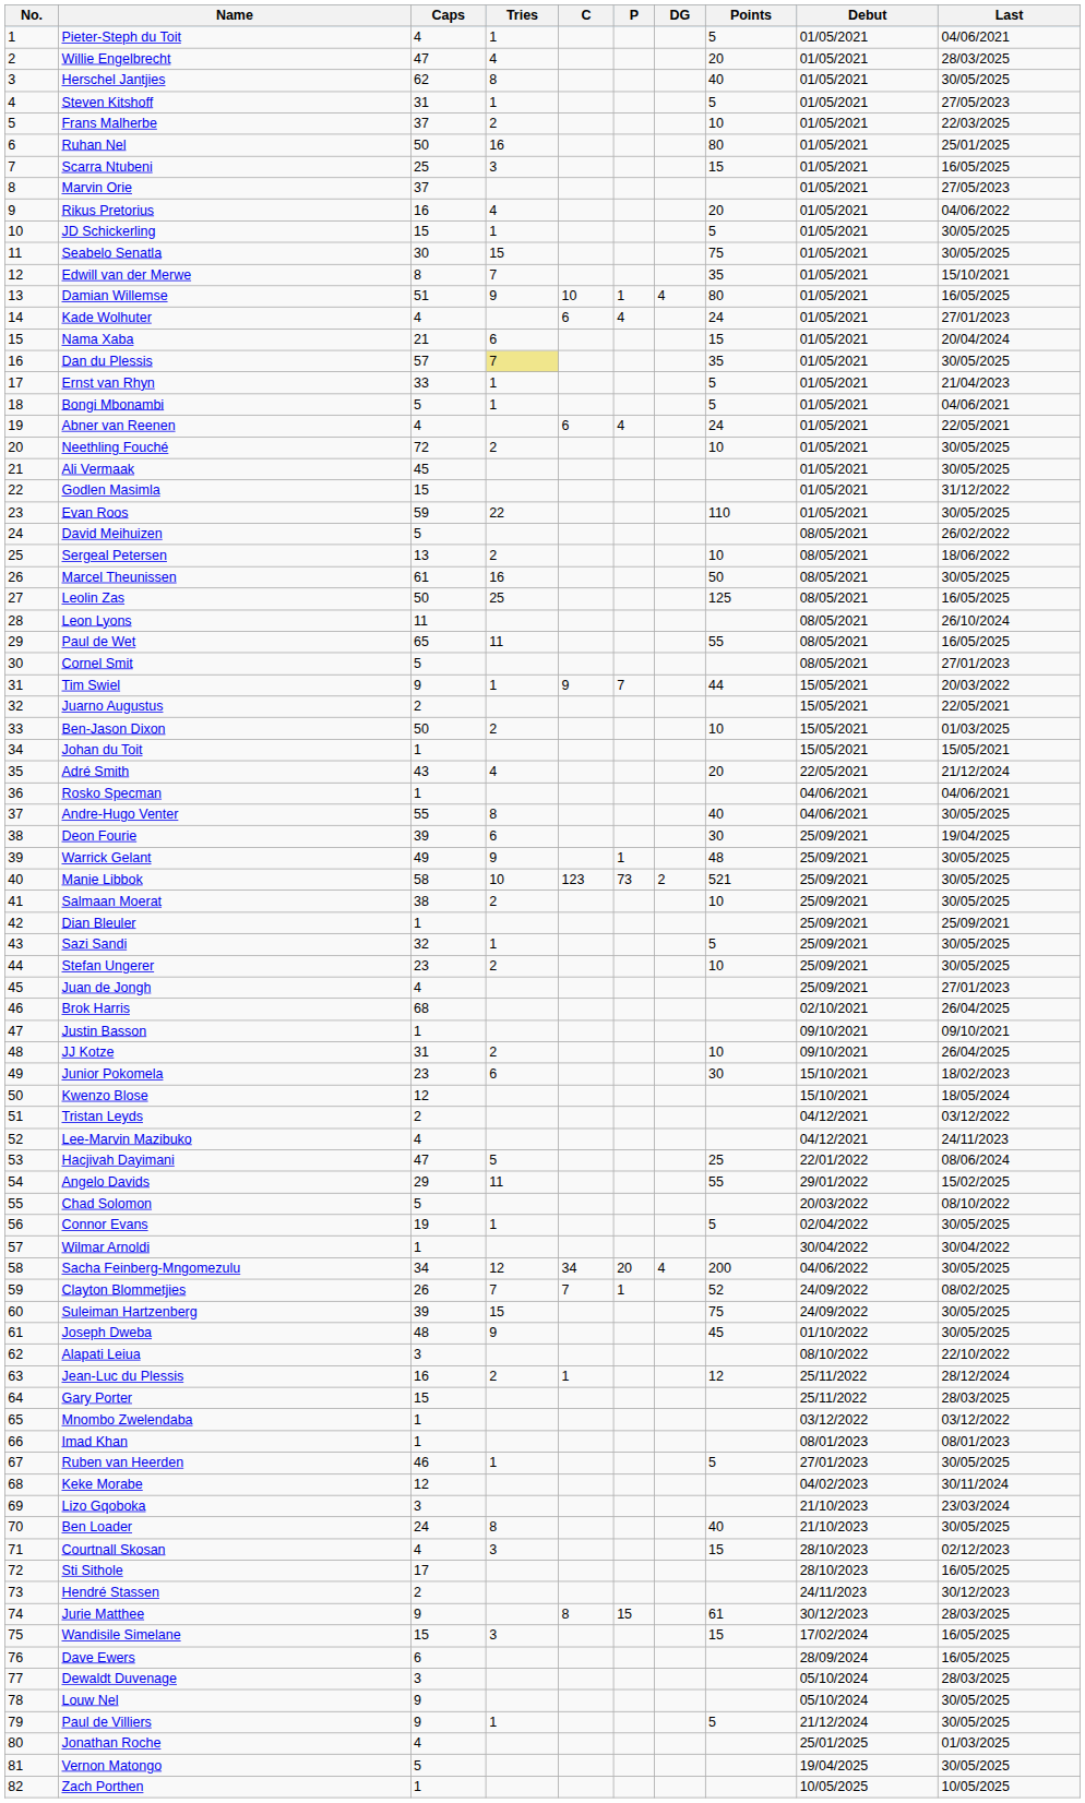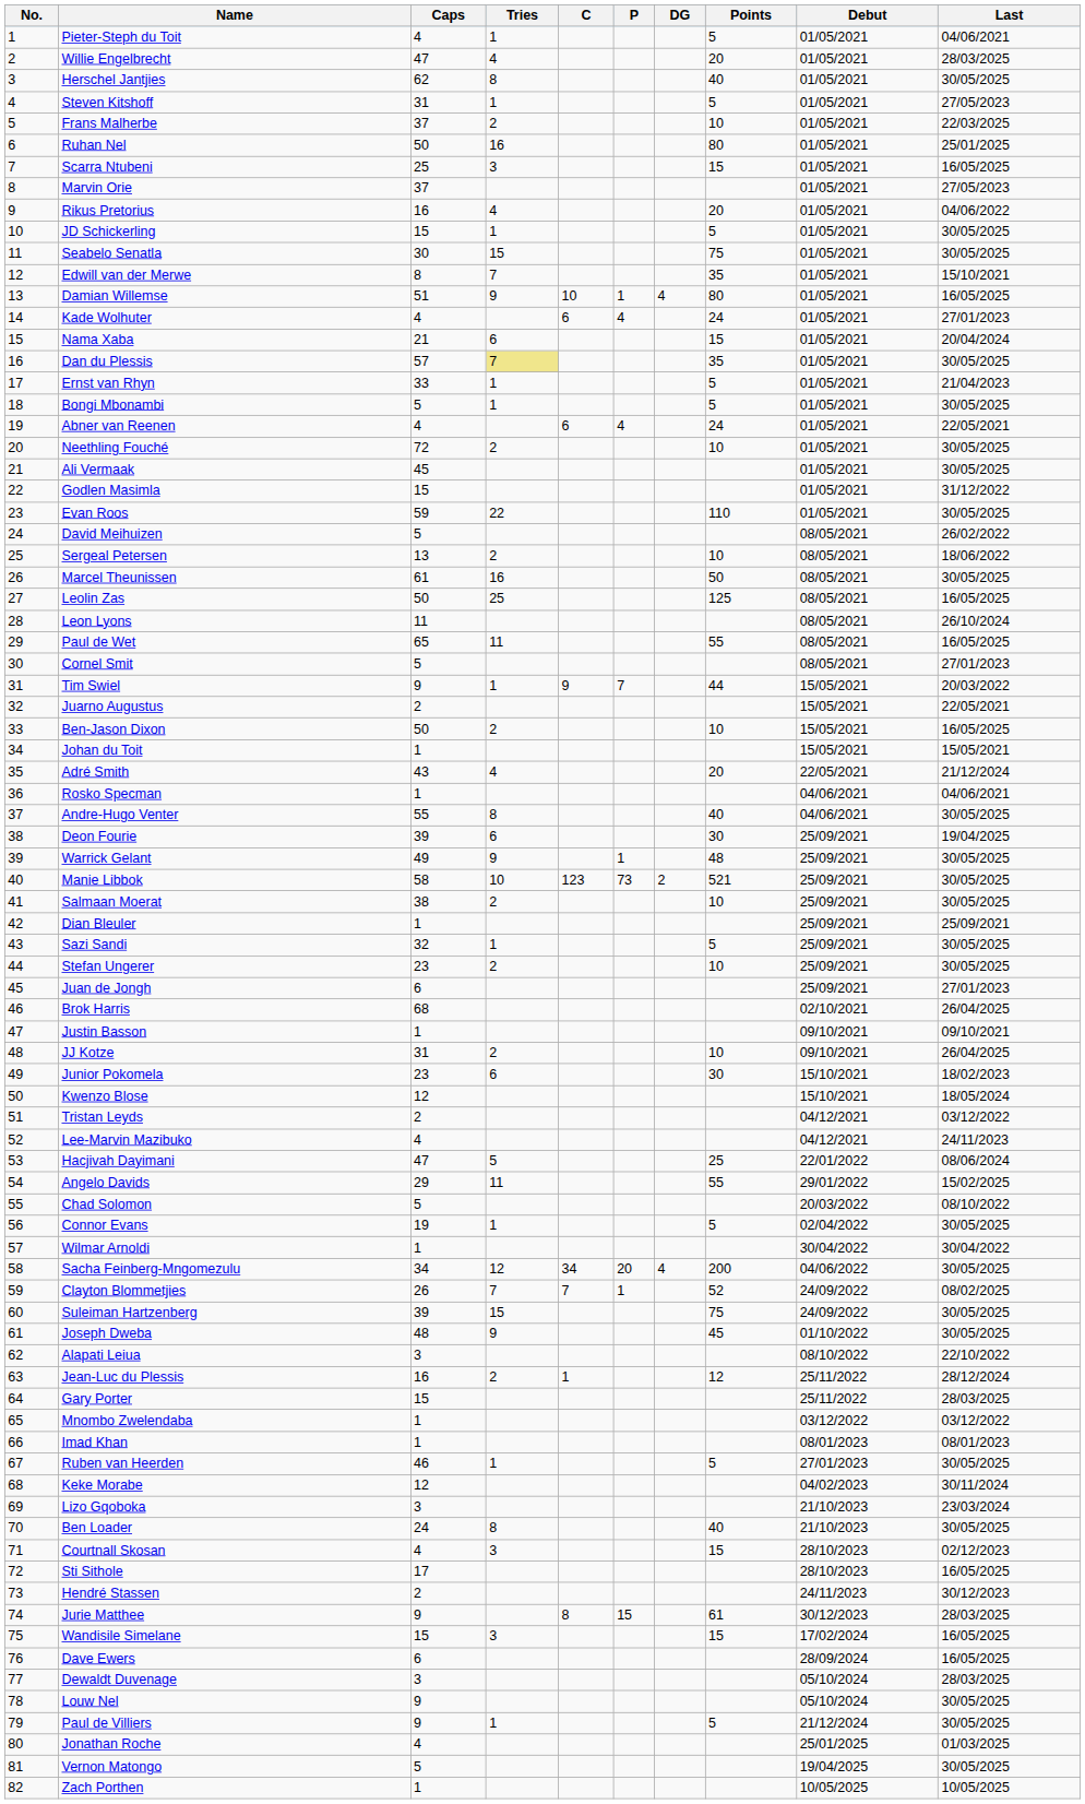 <table class="wikitable sortable" style="width:100%;">
 <tr style="background:#87cefa;">
 <th>No.</th>
 <th>Name</th>
 <th>Caps</th>
 <th>Tries</th>
 <th>C</th>
 <th>P</th>
 <th>DG</th>
 <th>Points</th>
 <th>Debut</th>
 <th>Last</th>
 </tr>
 <tr>
 <td>1</td>
 <td><a href='#'>Pieter-Steph du Toit</a></td>
 <td>4</td>
 <td>1</td>
 <td></td>
 <td></td>
 <td></td>
 <td>5</td>
 <td>01/05/2021</td>
 <td>04/06/2021</td>
 </tr>
 <tr>
 <td>2</td>
 <td><a href='#'>Willie Engelbrecht</a></td>
 <td>47</td>
 <td>4</td>
 <td></td>
 <td></td>
 <td></td>
 <td>20</td>
 <td>01/05/2021</td>
 <td>28/03/2025</td>
 </tr>
 <tr>
 <td>3</td>
 <td><a href='#'>Herschel Jantjies</a></td>
 <td>62</td>
 <td>8</td>
 <td></td>
 <td></td>
 <td></td>
 <td>40</td>
 <td>01/05/2021</td>
 <td>30/05/2025</td>
 </tr>
 <tr>
 <td>4</td>
 <td><a href='#'>Steven Kitshoff</a></td>
 <td>31</td>
 <td>1</td>
 <td></td>
 <td></td>
 <td></td>
 <td>5</td>
 <td>01/05/2021</td>
 <td>27/05/2023</td>
 </tr>
 <tr>
 <td>5</td>
 <td><a href='#'>Frans Malherbe</a></td>
 <td>37</td>
 <td>2</td>
 <td></td>
 <td></td>
 <td></td>
 <td>10</td>
 <td>01/05/2021</td>
 <td>22/03/2025</td>
 </tr>
 <tr>
 <td>6</td>
 <td><a href='#'>Ruhan Nel</a></td>
 <td>50</td>
 <td>16</td>
 <td></td>
 <td></td>
 <td></td>
 <td>80</td>
 <td>01/05/2021</td>
 <td>25/01/2025</td>
 </tr>
 <tr>
 <td>7</td>
 <td><a href='#'>Scarra Ntubeni</a></td>
 <td>25</td>
 <td>3</td>
 <td></td>
 <td></td>
 <td></td>
 <td>15</td>
 <td>01/05/2021</td>
 <td>16/05/2025</td>
 </tr>
 <tr>
 <td>8</td>
 <td><a href='#'>Marvin Orie</a></td>
 <td>37</td>
 <td></td>
 <td></td>
 <td></td>
 <td></td>
 <td></td>
 <td>01/05/2021</td>
 <td>27/05/2023</td>
 </tr>
 <tr>
 <td>9</td>
 <td><a href='#'>Rikus Pretorius</a></td>
 <td>16</td>
 <td>4</td>
 <td></td>
 <td></td>
 <td></td>
 <td>20</td>
 <td>01/05/2021</td>
 <td>04/06/2022</td>
 </tr>
 <tr>
 <td>10</td>
 <td><a href='#'>JD Schickerling</a></td>
 <td>15</td>
 <td>1</td>
 <td></td>
 <td></td>
 <td></td>
 <td>5</td>
 <td>01/05/2021</td>
 <td>30/05/2025</td>
 </tr>
 <tr>
 <td>11</td>
 <td><a href='#'>Seabelo Senatla</a></td>
 <td>30</td>
 <td>15</td>
 <td></td>
 <td></td>
 <td></td>
 <td>75</td>
 <td>01/05/2021</td>
 <td>30/05/2025</td>
 </tr>
 <tr>
 <td>12</td>
 <td><a href='#'>Edwill van der Merwe</a></td>
 <td>8</td>
 <td>7</td>
 <td></td>
 <td></td>
 <td></td>
 <td>35</td>
 <td>01/05/2021</td>
 <td>15/10/2021</td>
 </tr>
 <tr>
 <td>13</td>
 <td><a href='#'>Damian Willemse</a></td>
 <td>51</td>
 <td>9</td>
 <td>10</td>
 <td>1</td>
 <td>4</td>
 <td>80</td>
 <td>01/05/2021</td>
 <td>16/05/2025</td>
 </tr>
 <tr>
 <td>14</td>
 <td><a href='#'>Kade Wolhuter</a></td>
 <td>4</td>
 <td></td>
 <td>6</td>
 <td>4</td>
 <td></td>
 <td>24</td>
 <td>01/05/2021</td>
 <td>27/01/2023</td>
 </tr>
 <tr>
 <td>15</td>
 <td><a href='#'>Nama Xaba</a></td>
 <td>21</td>
 <td>6</td>
 <td></td>
 <td></td>
 <td></td>
 <td>15</td>
 <td>01/05/2021</td>
 <td>20/04/2024</td>
 </tr>
 <tr>
 <td>16</td>
 <td><a href='#'>Dan du Plessis</a></td>
 <td>57</td>
 <td style="background: khaki;">7</td>
 <td></td>
 <td></td>
 <td></td>
 <td>35</td>
 <td>01/05/2021</td>
 <td>30/05/2025</td>
 </tr>
 <tr>
 <td>17</td>
 <td><a href='#'>Ernst van Rhyn</a></td>
 <td>33</td>
 <td>1</td>
 <td></td>
 <td></td>
 <td></td>
 <td>5</td>
 <td>01/05/2021</td>
 <td>21/04/2023</td>
 </tr>
 <tr>
 <td>18</td>
 <td><a href='#'>Bongi Mbonambi</a></td>
 <td>5</td>
 <td>1</td>
 <td></td>
 <td></td>
 <td></td>
 <td>5</td>
 <td>01/05/2021</td>
-<td>04/06/2021</td>
+<td>30/05/2025</td>
 </tr>
 <tr>
 <td>19</td>
 <td><a href='#'>Abner van Reenen</a></td>
 <td>4</td>
 <td></td>
 <td>6</td>
 <td>4</td>
 <td></td>
 <td>24</td>
 <td>01/05/2021</td>
 <td>22/05/2021</td>
 </tr>
 <tr>
 <td>20</td>
 <td><a href='#'>Neethling Fouché</a></td>
 <td>72</td>
 <td>2</td>
 <td></td>
 <td></td>
 <td></td>
 <td>10</td>
 <td>01/05/2021</td>
 <td>30/05/2025</td>
 </tr>
 <tr>
 <td>21</td>
 <td><a href='#'>Ali Vermaak</a></td>
 <td>45</td>
 <td></td>
 <td></td>
 <td></td>
 <td></td>
 <td></td>
 <td>01/05/2021</td>
 <td>30/05/2025</td>
 </tr>
 <tr>
 <td>22</td>
 <td><a href='#'>Godlen Masimla</a></td>
 <td>15</td>
 <td></td>
 <td></td>
 <td></td>
 <td></td>
 <td></td>
 <td>01/05/2021</td>
 <td>31/12/2022</td>
 </tr>
 <tr>
 <td>23</td>
 <td><a href='#'>Evan Roos</a></td>
 <td>59</td>
 <td>22</td>
 <td></td>
 <td></td>
 <td></td>
 <td>110</td>
 <td>01/05/2021</td>
 <td>30/05/2025</td>
 </tr>
 <tr>
 <td>24</td>
 <td><a href='#'>David Meihuizen</a></td>
 <td>5</td>
 <td></td>
 <td></td>
 <td></td>
 <td></td>
 <td></td>
 <td>08/05/2021</td>
 <td>26/02/2022</td>
 </tr>
 <tr>
 <td>25</td>
 <td><a href='#'>Sergeal Petersen</a></td>
 <td>13</td>
 <td>2</td>
 <td></td>
 <td></td>
 <td></td>
 <td>10</td>
 <td>08/05/2021</td>
 <td>18/06/2022</td>
 </tr>
 <tr>
 <td>26</td>
 <td><a href='#'>Marcel Theunissen</a></td>
 <td>61</td>
 <td>16</td>
 <td></td>
 <td></td>
 <td></td>
 <td>50</td>
 <td>08/05/2021</td>
 <td>30/05/2025</td>
 </tr>
 <tr>
 <td>27</td>
 <td><a href='#'>Leolin Zas</a></td>
 <td>50</td>
 <td>25</td>
 <td></td>
 <td></td>
 <td></td>
 <td>125</td>
 <td>08/05/2021</td>
 <td>16/05/2025</td>
 </tr>
 <tr>
 <td>28</td>
 <td><a href='#'>Leon Lyons</a></td>
 <td>11</td>
 <td></td>
 <td></td>
 <td></td>
 <td></td>
 <td></td>
 <td>08/05/2021</td>
 <td>26/10/2024</td>
 </tr>
 <tr>
 <td>29</td>
 <td><a href='#'>Paul de Wet</a></td>
 <td>65</td>
 <td>11</td>
 <td></td>
 <td></td>
 <td></td>
 <td>55</td>
 <td>08/05/2021</td>
 <td>16/05/2025</td>
 </tr>
 <tr>
 <td>30</td>
 <td><a href='#'>Cornel Smit</a></td>
 <td>5</td>
 <td></td>
 <td></td>
 <td></td>
 <td></td>
 <td></td>
 <td>08/05/2021</td>
 <td>27/01/2023</td>
 </tr>
 <tr>
 <td>31</td>
 <td><a href='#'>Tim Swiel</a></td>
 <td>9</td>
 <td>1</td>
 <td>9</td>
 <td>7</td>
 <td></td>
 <td>44</td>
 <td>15/05/2021</td>
 <td>20/03/2022</td>
 </tr>
 <tr>
 <td>32</td>
 <td><a href='#'>Juarno Augustus</a></td>
 <td>2</td>
 <td></td>
 <td></td>
 <td></td>
 <td></td>
 <td></td>
 <td>15/05/2021</td>
 <td>22/05/2021</td>
 </tr>
 <tr>
 <td>33</td>
 <td><a href='#'>Ben-Jason Dixon</a></td>
 <td>50</td>
 <td>2</td>
 <td></td>
 <td></td>
 <td></td>
 <td>10</td>
 <td>15/05/2021</td>
-<td>01/03/2025</td>
+<td>16/05/2025</td>
 </tr>
 <tr>
 <td>34</td>
 <td><a href='#'>Johan du Toit</a></td>
 <td>1</td>
 <td></td>
 <td></td>
 <td></td>
 <td></td>
 <td></td>
 <td>15/05/2021</td>
 <td>15/05/2021</td>
 </tr>
 <tr>
 <td>35</td>
 <td><a href='#'>Adré Smith</a></td>
 <td>43</td>
 <td>4</td>
 <td></td>
 <td></td>
 <td></td>
 <td>20</td>
 <td>22/05/2021</td>
 <td>21/12/2024</td>
 </tr>
 <tr>
 <td>36</td>
 <td><a href='#'>Rosko Specman</a></td>
 <td>1</td>
 <td></td>
 <td></td>
 <td></td>
 <td></td>
 <td></td>
 <td>04/06/2021</td>
 <td>04/06/2021</td>
 </tr>
 <tr>
 <td>37</td>
 <td><a href='#'>Andre-Hugo Venter</a></td>
 <td>55</td>
 <td>8</td>
 <td></td>
 <td></td>
 <td></td>
 <td>40</td>
 <td>04/06/2021</td>
 <td>30/05/2025</td>
 </tr>
 <tr>
 <td>38</td>
 <td><a href='#'>Deon Fourie</a></td>
 <td>39</td>
 <td>6</td>
 <td></td>
 <td></td>
 <td></td>
 <td>30</td>
 <td>25/09/2021</td>
 <td>19/04/2025</td>
 </tr>
 <tr>
 <td>39</td>
 <td><a href='#'>Warrick Gelant</a></td>
 <td>49</td>
 <td>9</td>
 <td></td>
 <td>1</td>
 <td></td>
 <td>48</td>
 <td>25/09/2021</td>
 <td>30/05/2025</td>
 </tr>
 <tr>
 <td>40</td>
 <td><a href='#'>Manie Libbok</a></td>
 <td>58</td>
 <td>10</td>
 <td>123</td>
 <td>73</td>
 <td>2</td>
 <td>521</td>
 <td>25/09/2021</td>
 <td>30/05/2025</td>
 </tr>
 <tr>
 <td>41</td>
 <td><a href='#'>Salmaan Moerat</a></td>
 <td>38</td>
 <td>2</td>
 <td></td>
 <td></td>
 <td></td>
 <td>10</td>
 <td>25/09/2021</td>
 <td>30/05/2025</td>
 </tr>
 <tr>
 <td>42</td>
 <td><a href='#'>Dian Bleuler</a></td>
 <td>1</td>
 <td></td>
 <td></td>
 <td></td>
 <td></td>
 <td></td>
 <td>25/09/2021</td>
 <td>25/09/2021</td>
 </tr>
 <tr>
 <td>43</td>
 <td><a href='#'>Sazi Sandi</a></td>
 <td>32</td>
 <td>1</td>
 <td></td>
 <td></td>
 <td></td>
 <td>5</td>
 <td>25/09/2021</td>
 <td>30/05/2025</td>
 </tr>
 <tr>
 <td>44</td>
 <td><a href='#'>Stefan Ungerer</a></td>
 <td>23</td>
 <td>2</td>
 <td></td>
 <td></td>
 <td></td>
 <td>10</td>
 <td>25/09/2021</td>
 <td>30/05/2025</td>
 </tr>
 <tr>
 <td>45</td>
 <td><a href='#'>Juan de Jongh</a></td>
-<td>4</td>
+<td>6</td>
 <td></td>
 <td></td>
 <td></td>
 <td></td>
 <td></td>
 <td>25/09/2021</td>
 <td>27/01/2023</td>
 </tr>
 <tr>
 <td>46</td>
 <td><a href='#'>Brok Harris</a></td>
 <td>68</td>
 <td></td>
 <td></td>
 <td></td>
 <td></td>
 <td></td>
 <td>02/10/2021</td>
 <td>26/04/2025</td>
 </tr>
 <tr>
 <td>47</td>
 <td><a href='#'>Justin Basson</a></td>
 <td>1</td>
 <td></td>
 <td></td>
 <td></td>
 <td></td>
 <td></td>
 <td>09/10/2021</td>
 <td>09/10/2021</td>
 </tr>
 <tr>
 <td>48</td>
 <td><a href='#'>JJ Kotze</a></td>
 <td>31</td>
 <td>2</td>
 <td></td>
 <td></td>
 <td></td>
 <td>10</td>
 <td>09/10/2021</td>
 <td>26/04/2025</td>
 </tr>
 <tr>
 <td>49</td>
 <td><a href='#'>Junior Pokomela</a></td>
 <td>23</td>
 <td>6</td>
 <td></td>
 <td></td>
 <td></td>
 <td>30</td>
 <td>15/10/2021</td>
 <td>18/02/2023</td>
 </tr>
 <tr>
 <td>50</td>
 <td><a href='#'>Kwenzo Blose</a></td>
 <td>12</td>
 <td></td>
 <td></td>
 <td></td>
 <td></td>
 <td></td>
 <td>15/10/2021</td>
 <td>18/05/2024</td>
 </tr>
 <tr>
 <td>51</td>
 <td><a href='#'>Tristan Leyds</a></td>
 <td>2</td>
 <td></td>
 <td></td>
 <td></td>
 <td></td>
 <td></td>
 <td>04/12/2021</td>
 <td>03/12/2022</td>
 </tr>
 <tr>
 <td>52</td>
 <td><a href='#'>Lee-Marvin Mazibuko</a></td>
 <td>4</td>
 <td></td>
 <td></td>
 <td></td>
 <td></td>
 <td></td>
 <td>04/12/2021</td>
 <td>24/11/2023</td>
 </tr>
 <tr>
 <td>53</td>
 <td><a href='#'>Hacjivah Dayimani</a></td>
 <td>47</td>
 <td>5</td>
 <td></td>
 <td></td>
 <td></td>
 <td>25</td>
 <td>22/01/2022</td>
 <td>08/06/2024</td>
 </tr>
 <tr>
 <td>54</td>
 <td><a href='#'>Angelo Davids</a></td>
 <td>29</td>
 <td>11</td>
 <td></td>
 <td></td>
 <td></td>
 <td>55</td>
 <td>29/01/2022</td>
 <td>15/02/2025</td>
 </tr>
 <tr>
 <td>55</td>
 <td><a href='#'>Chad Solomon</a></td>
 <td>5</td>
 <td></td>
 <td></td>
 <td></td>
 <td></td>
 <td></td>
 <td>20/03/2022</td>
 <td>08/10/2022</td>
 </tr>
 <tr>
 <td>56</td>
 <td><a href='#'>Connor Evans</a></td>
 <td>19</td>
 <td>1</td>
 <td></td>
 <td></td>
 <td></td>
 <td>5</td>
 <td>02/04/2022</td>
 <td>30/05/2025</td>
 </tr>
 <tr>
 <td>57</td>
 <td><a href='#'>Wilmar Arnoldi</a></td>
 <td>1</td>
 <td></td>
 <td></td>
 <td></td>
 <td></td>
 <td></td>
 <td>30/04/2022</td>
 <td>30/04/2022</td>
 </tr>
 <tr>
 <td>58</td>
 <td><a href='#'>Sacha Feinberg-Mngomezulu</a></td>
 <td>34</td>
 <td>12</td>
 <td>34</td>
 <td>20</td>
 <td>4</td>
 <td>200</td>
 <td>04/06/2022</td>
 <td>30/05/2025</td>
 </tr>
 <tr>
 <td>59</td>
 <td><a href='#'>Clayton Blommetjies</a></td>
 <td>26</td>
 <td>7</td>
 <td>7</td>
 <td>1</td>
 <td></td>
 <td>52</td>
 <td>24/09/2022</td>
 <td>08/02/2025</td>
 </tr>
 <tr>
 <td>60</td>
 <td><a href='#'>Suleiman Hartzenberg</a></td>
 <td>39</td>
 <td>15</td>
 <td></td>
 <td></td>
 <td></td>
 <td>75</td>
 <td>24/09/2022</td>
 <td>30/05/2025</td>
 </tr>
 <tr>
 <td>61</td>
 <td><a href='#'>Joseph Dweba</a></td>
 <td>48</td>
 <td>9</td>
 <td></td>
 <td></td>
 <td></td>
 <td>45</td>
 <td>01/10/2022</td>
 <td>30/05/2025</td>
 </tr>
 <tr>
 <td>62</td>
 <td><a href='#'>Alapati Leiua</a></td>
 <td>3</td>
 <td></td>
 <td></td>
 <td></td>
 <td></td>
 <td></td>
 <td>08/10/2022</td>
 <td>22/10/2022</td>
 </tr>
 <tr>
 <td>63</td>
 <td><a href='#'>Jean-Luc du Plessis</a></td>
 <td>16</td>
 <td>2</td>
 <td>1</td>
 <td></td>
 <td></td>
 <td>12</td>
 <td>25/11/2022</td>
 <td>28/12/2024</td>
 </tr>
 <tr>
 <td>64</td>
 <td><a href='#'>Gary Porter</a></td>
 <td>15</td>
 <td></td>
 <td></td>
 <td></td>
 <td></td>
 <td></td>
 <td>25/11/2022</td>
 <td>28/03/2025</td>
 </tr>
 <tr>
 <td>65</td>
 <td><a href='#'>Mnombo Zwelendaba</a></td>
 <td>1</td>
 <td></td>
 <td></td>
 <td></td>
 <td></td>
 <td></td>
 <td>03/12/2022</td>
 <td>03/12/2022</td>
 </tr>
 <tr>
 <td>66</td>
 <td><a href='#'>Imad Khan</a></td>
 <td>1</td>
 <td></td>
 <td></td>
 <td></td>
 <td></td>
 <td></td>
 <td>08/01/2023</td>
 <td>08/01/2023</td>
 </tr>
 <tr>
 <td>67</td>
 <td><a href='#'>Ruben van Heerden</a></td>
 <td>46</td>
 <td>1</td>
 <td></td>
 <td></td>
 <td></td>
 <td>5</td>
 <td>27/01/2023</td>
 <td>30/05/2025</td>
 </tr>
 <tr>
 <td>68</td>
 <td><a href='#'>Keke Morabe</a></td>
 <td>12</td>
 <td></td>
 <td></td>
 <td></td>
 <td></td>
 <td></td>
 <td>04/02/2023</td>
 <td>30/11/2024</td>
 </tr>
 <tr>
 <td>69</td>
 <td><a href='#'>Lizo Gqoboka</a></td>
 <td>3</td>
 <td></td>
 <td></td>
 <td></td>
 <td></td>
 <td></td>
 <td>21/10/2023</td>
 <td>23/03/2024</td>
 </tr>
 <tr>
 <td>70</td>
 <td><a href='#'>Ben Loader</a></td>
 <td>24</td>
 <td>8</td>
 <td></td>
 <td></td>
 <td></td>
 <td>40</td>
 <td>21/10/2023</td>
 <td>30/05/2025</td>
 </tr>
 <tr>
 <td>71</td>
 <td><a href='#'>Courtnall Skosan</a></td>
 <td>4</td>
 <td>3</td>
 <td></td>
 <td></td>
 <td></td>
 <td>15</td>
 <td>28/10/2023</td>
 <td>02/12/2023</td>
 </tr>
 <tr>
 <td>72</td>
 <td><a href='#'>Sti Sithole</a></td>
 <td>17</td>
 <td></td>
 <td></td>
 <td></td>
 <td></td>
 <td></td>
 <td>28/10/2023</td>
 <td>16/05/2025</td>
 </tr>
 <tr>
 <td>73</td>
 <td><a href='#'>Hendré Stassen</a></td>
 <td>2</td>
 <td></td>
 <td></td>
 <td></td>
 <td></td>
 <td></td>
 <td>24/11/2023</td>
 <td>30/12/2023</td>
 </tr>
 <tr>
 <td>74</td>
 <td><a href='#'>Jurie Matthee</a></td>
 <td>9</td>
 <td></td>
 <td>8</td>
 <td>15</td>
 <td></td>
 <td>61</td>
 <td>30/12/2023</td>
 <td>28/03/2025</td>
 </tr>
 <tr>
 <td>75</td>
 <td><a href='#'>Wandisile Simelane</a></td>
 <td>15</td>
 <td>3</td>
 <td></td>
 <td></td>
 <td></td>
 <td>15</td>
 <td>17/02/2024</td>
 <td>16/05/2025</td>
 </tr>
 <tr>
 <td>76</td>
 <td><a href='#'>Dave Ewers</a></td>
 <td>6</td>
 <td></td>
 <td></td>
 <td></td>
 <td></td>
 <td></td>
 <td>28/09/2024</td>
 <td>16/05/2025</td>
 </tr>
 <tr>
 <td>77</td>
 <td><a href='#'>Dewaldt Duvenage</a></td>
 <td>3</td>
 <td></td>
 <td></td>
 <td></td>
 <td></td>
 <td></td>
 <td>05/10/2024</td>
 <td>28/03/2025</td>
 </tr>
 <tr>
 <td>78</td>
 <td><a href='#'>Louw Nel</a></td>
 <td>9</td>
 <td></td>
 <td></td>
 <td></td>
 <td></td>
 <td></td>
 <td>05/10/2024</td>
 <td>30/05/2025</td>
 </tr>
 <tr>
 <td>79</td>
 <td><a href='#'>Paul de Villiers</a></td>
 <td>9</td>
 <td>1</td>
 <td></td>
 <td></td>
 <td></td>
 <td>5</td>
 <td>21/12/2024</td>
 <td>30/05/2025</td>
 </tr>
 <tr>
 <td>80</td>
 <td><a href='#'>Jonathan Roche</a></td>
 <td>4</td>
 <td></td>
 <td></td>
 <td></td>
 <td></td>
 <td></td>
 <td>25/01/2025</td>
 <td>01/03/2025</td>
 </tr>
 <tr>
 <td>81</td>
 <td><a href='#'>Vernon Matongo</a></td>
 <td>5</td>
 <td></td>
 <td></td>
 <td></td>
 <td></td>
 <td></td>
 <td>19/04/2025</td>
 <td>30/05/2025</td>
 </tr>
 <tr>
 <td>82</td>
 <td><a href='#'>Zach Porthen</a></td>
 <td>1</td>
 <td></td>
 <td></td>
 <td></td>
 <td></td>
 <td></td>
 <td>10/05/2025</td>
 <td>10/05/2025</td>
 </tr>
 </table>
